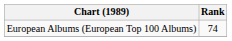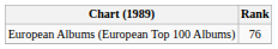 <table class="wikitable">
 <tr>
 <th align="left">Chart (1989)</th>
 <th align="center">Rank</th>
 </tr>
 <tr>
 <td>European Albums (European Top 100 Albums)</td>
-<td style="text-align:center;">74</td>
+<td style="text-align:center;">76</td>
 </tr>
 <tr>
 </tr>
 </table>
